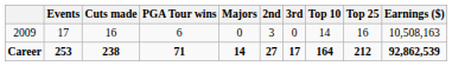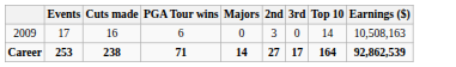 <table class=wikitable style="font-size:95%;text-align:center">
 <tr>
 <th></th>
 <th>Events</th>
 <th>Cuts made</th>
 <th>PGA Tour wins</th>
 <th>Majors</th>
 <th>2nd</th>
 <th>3rd</th>
 <th>Top 10</th>
-<th>Top 25</th>
 <th>Earnings ($)</th>
 </tr>
 <tr>
 <td>2009</td>
 <td>17</td>
 <td>16</td>
 <td>6</td>
 <td>0</td>
 <td>3</td>
 <td>0</td>
 <td>14</td>
-<td>16</td>
 <td>10,508,163</td>
 </tr>
 <tr>
 <td><strong>Career</strong></td>
 <td><strong>253</strong></td>
 <td><strong>238</strong></td>
 <td><strong>71</strong></td>
 <td><strong>14</strong></td>
 <td><strong>27</strong></td>
 <td><strong>17</strong></td>
 <td><strong>164</strong></td>
-<td><strong>212</strong></td>
 <td><strong>92,862,539</strong></td>
 </tr>
 </table>
